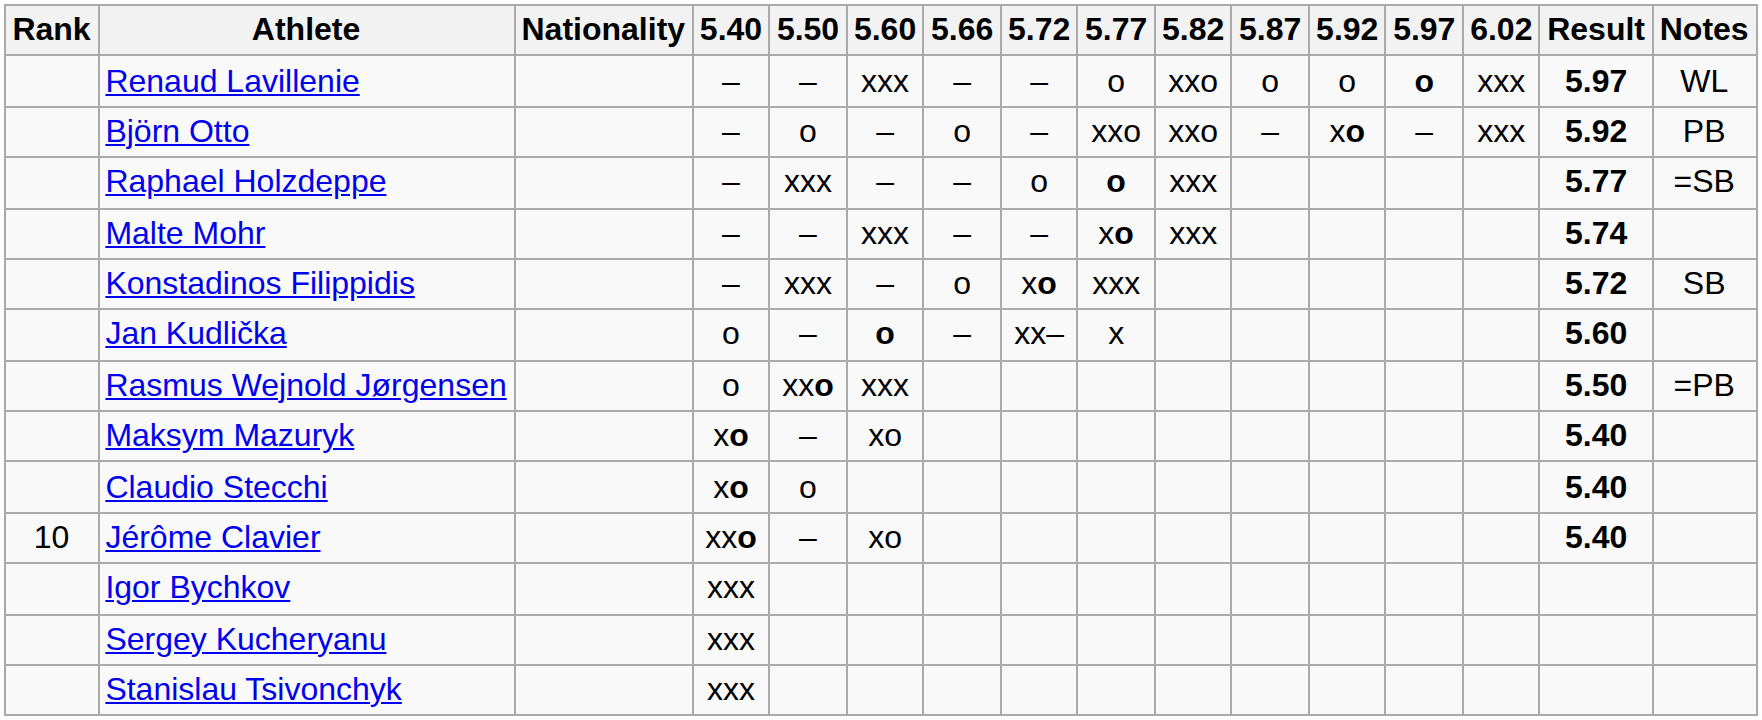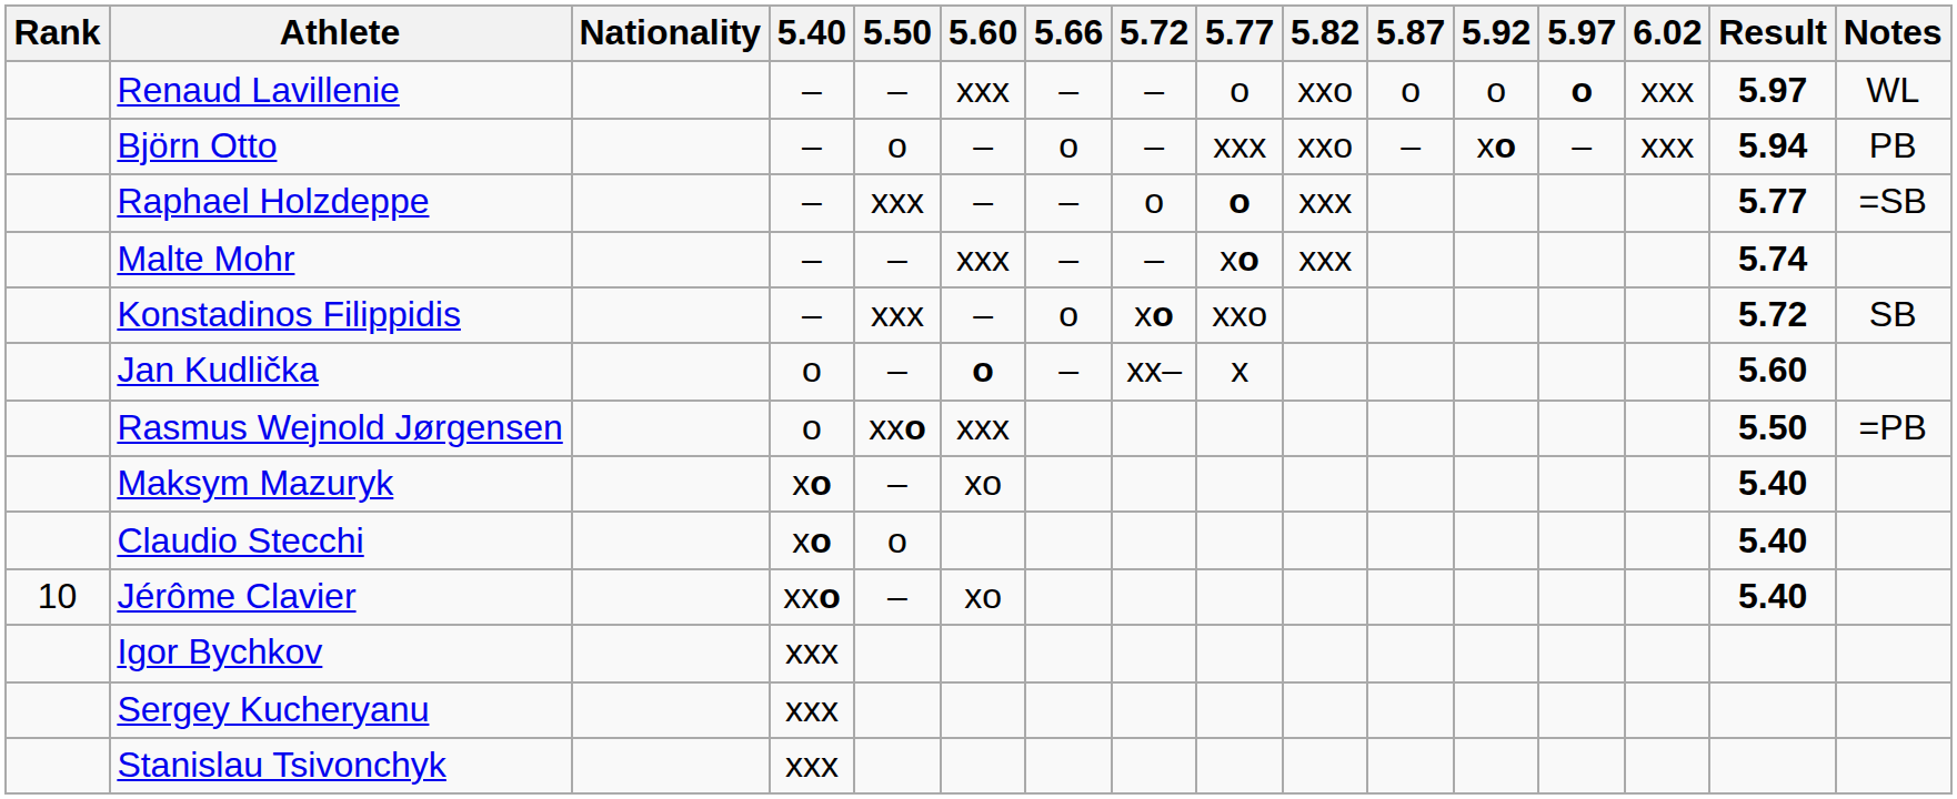 <table class="wikitable sortable" style="text-align:center">
 <tr>
 <th>Rank</th>
 <th>Athlete</th>
 <th>Nationality</th>
 <th>5.40</th>
 <th>5.50</th>
 <th>5.60</th>
 <th>5.66</th>
 <th>5.72</th>
 <th>5.77</th>
 <th>5.82</th>
 <th>5.87</th>
 <th>5.92</th>
 <th>5.97</th>
 <th>6.02</th>
 <th>Result</th>
 <th>Notes</th>
 </tr>
 <tr>
 <td></td>
 <td align="left"><a href='#'>Renaud Lavillenie</a></td>
 <td align=left></td>
 <td>–</td>
 <td>–</td>
 <td>xxx</td>
 <td>–</td>
 <td>–</td>
 <td>o</td>
 <td>xxo</td>
 <td>o</td>
 <td>o</td>
 <td><strong>o</strong></td>
 <td>xxx</td>
 <td><strong>5.97</strong></td>
 <td>WL</td>
 </tr>
 <tr>
 <td></td>
 <td align="left"><a href='#'>Björn Otto</a></td>
 <td align=left></td>
 <td>–</td>
 <td>o</td>
 <td>–</td>
 <td>o</td>
 <td>–</td>
-<td>xxo</td>
+<td>xxx</td>
 <td>xxo</td>
 <td>–</td>
 <td>x<strong>o</strong></td>
 <td>–</td>
 <td>xxx</td>
-<td><strong>5.92</strong></td>
+<td><strong>5.94</strong></td>
 <td>PB</td>
 </tr>
 <tr>
 <td></td>
 <td align="left"><a href='#'>Raphael Holzdeppe</a></td>
 <td align=left></td>
 <td>–</td>
 <td>xxx</td>
 <td>–</td>
 <td>–</td>
 <td>o</td>
 <td><strong>o</strong></td>
 <td>xxx</td>
 <td></td>
 <td></td>
 <td></td>
 <td></td>
 <td><strong>5.77</strong></td>
 <td>=SB</td>
 </tr>
 <tr>
 <td></td>
 <td align="left"><a href='#'>Malte Mohr</a></td>
 <td align=left></td>
 <td>–</td>
 <td>–</td>
 <td>xxx</td>
 <td>–</td>
 <td>–</td>
 <td>x<strong>o</strong></td>
 <td>xxx</td>
 <td></td>
 <td></td>
 <td></td>
 <td></td>
 <td><strong>5.74</strong></td>
 <td></td>
 </tr>
 <tr>
 <td></td>
 <td align="left"><a href='#'>Konstadinos Filippidis</a></td>
 <td align=left></td>
 <td>–</td>
 <td>xxx</td>
 <td>–</td>
 <td>o</td>
 <td>x<strong>o</strong></td>
-<td>xxx</td>
+<td>xxo</td>
 <td></td>
 <td></td>
 <td></td>
 <td></td>
 <td></td>
 <td><strong>5.72</strong></td>
 <td>SB</td>
 </tr>
 <tr>
 <td></td>
 <td align="left"><a href='#'>Jan Kudlička</a></td>
 <td align=left></td>
 <td>o</td>
 <td>–</td>
 <td><strong>o</strong></td>
 <td>–</td>
 <td>xx–</td>
 <td>x</td>
 <td></td>
 <td></td>
 <td></td>
 <td></td>
 <td></td>
 <td><strong>5.60</strong></td>
 <td></td>
 </tr>
 <tr>
 <td></td>
 <td align="left"><a href='#'>Rasmus Wejnold Jørgensen</a></td>
 <td align=left></td>
 <td>o</td>
 <td>xx<strong>o</strong></td>
 <td>xxx</td>
 <td></td>
 <td></td>
 <td></td>
 <td></td>
 <td></td>
 <td></td>
 <td></td>
 <td></td>
 <td><strong>5.50</strong></td>
 <td>=PB</td>
 </tr>
 <tr>
 <td></td>
 <td align="left"><a href='#'>Maksym Mazuryk</a></td>
 <td align=left></td>
 <td>x<strong>o</strong></td>
 <td>–</td>
 <td>xo</td>
 <td></td>
 <td></td>
 <td></td>
 <td></td>
 <td></td>
 <td></td>
 <td></td>
 <td></td>
 <td><strong>5.40</strong></td>
 <td></td>
 </tr>
 <tr>
 <td></td>
 <td align="left"><a href='#'>Claudio Stecchi</a></td>
 <td align=left></td>
 <td>x<strong>o</strong></td>
 <td>o</td>
 <td></td>
 <td></td>
 <td></td>
 <td></td>
 <td></td>
 <td></td>
 <td></td>
 <td></td>
 <td></td>
 <td><strong>5.40</strong></td>
 <td></td>
 </tr>
 <tr>
 <td>10</td>
 <td align="left"><a href='#'>Jérôme Clavier</a></td>
 <td align=left></td>
 <td>xx<strong>o</strong></td>
 <td>–</td>
 <td>xo</td>
 <td></td>
 <td></td>
 <td></td>
 <td></td>
 <td></td>
 <td></td>
 <td></td>
 <td></td>
 <td><strong>5.40</strong></td>
 <td></td>
 </tr>
 <tr>
 <td></td>
 <td align="left"><a href='#'>Igor Bychkov</a></td>
 <td align=left></td>
 <td>xxx</td>
 <td></td>
 <td></td>
 <td></td>
 <td></td>
 <td></td>
 <td></td>
 <td></td>
 <td></td>
 <td></td>
 <td></td>
 <td><strong></strong></td>
 <td></td>
 </tr>
 <tr>
 <td></td>
 <td align="left"><a href='#'>Sergey Kucheryanu</a></td>
 <td align=left></td>
 <td>xxx</td>
 <td></td>
 <td></td>
 <td></td>
 <td></td>
 <td></td>
 <td></td>
 <td></td>
 <td></td>
 <td></td>
 <td></td>
 <td><strong></strong></td>
 <td></td>
 </tr>
 <tr>
 <td></td>
 <td align="left"><a href='#'>Stanislau Tsivonchyk</a></td>
 <td align=left></td>
 <td>xxx</td>
 <td></td>
 <td></td>
 <td></td>
 <td></td>
 <td></td>
 <td></td>
 <td></td>
 <td></td>
 <td></td>
 <td></td>
 <td><strong></strong></td>
 <td></td>
 </tr>
 </table>
